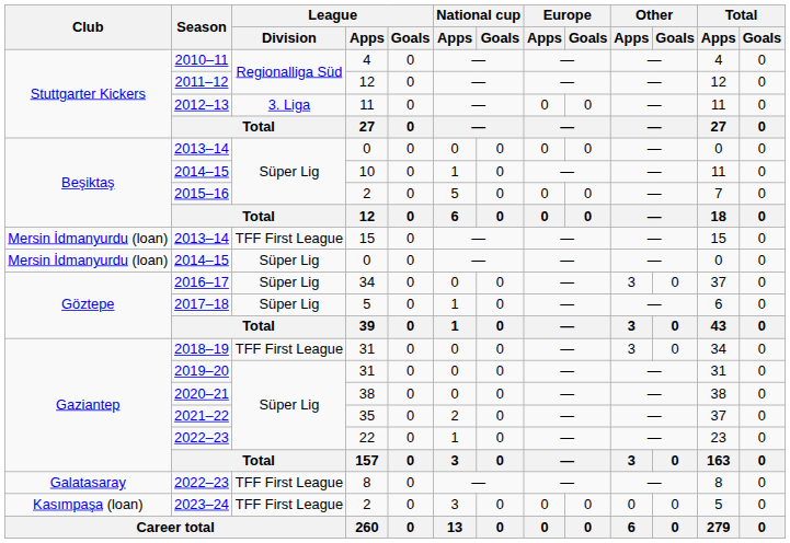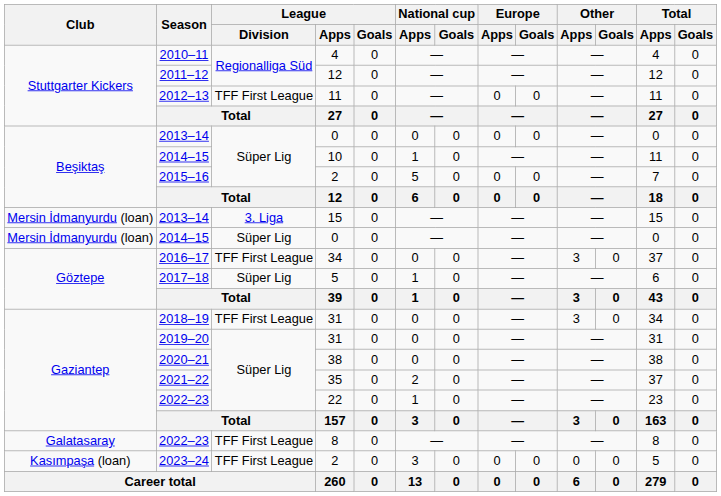 <table class="wikitable" style="text-align:center">
 <tr>
 <th rowspan="2">Club</th>
 <th rowspan="2">Season</th>
 <th colspan="3">League</th>
 <th colspan="2">National cup</th>
 <th colspan="2">Europe</th>
 <th colspan="2">Other</th>
 <th colspan="2">Total</th>
 </tr>
 <tr>
 <th>Division</th>
 <th>Apps</th>
 <th>Goals</th>
 <th>Apps</th>
 <th>Goals</th>
 <th>Apps</th>
 <th>Goals</th>
 <th>Apps</th>
 <th>Goals</th>
 <th>Apps</th>
 <th>Goals</th>
 </tr>
 <tr>
 <td rowspan="4"><a href='#'>Stuttgarter Kickers</a></td>
 <td><a href='#'>2010–11</a></td>
 <td rowspan="2"><a href='#'>Regionalliga Süd</a></td>
 <td>4</td>
 <td>0</td>
 <td colspan="2">—</td>
 <td colspan="2">—</td>
 <td colspan="2">—</td>
 <td>4</td>
 <td>0</td>
 </tr>
 <tr>
 <td><a href='#'>2011–12</a></td>
 <td>12</td>
 <td>0</td>
 <td colspan="2">—</td>
 <td colspan="2">—</td>
 <td colspan="2">—</td>
 <td>12</td>
 <td>0</td>
 </tr>
 <tr>
 <td><a href='#'>2012–13</a></td>
-<td><a href='#'>3. Liga</a></td>
+<td>TFF First League</td>
 <td>11</td>
 <td>0</td>
 <td colspan="2">—</td>
 <td>0</td>
 <td>0</td>
 <td colspan="2">—</td>
 <td>11</td>
 <td>0</td>
 </tr>
 <tr>
 <th colspan="2">Total</th>
 <th>27</th>
 <th>0</th>
 <th colspan="2">—</th>
 <th colspan="2">—</th>
 <th colspan="2">—</th>
 <th>27</th>
 <th>0</th>
 </tr>
 <tr>
 <td rowspan="4"><a href='#'>Beşiktaş</a></td>
 <td><a href='#'>2013–14</a></td>
 <td rowspan="3">Süper Lig</td>
 <td>0</td>
 <td>0</td>
 <td>0</td>
 <td>0</td>
 <td>0</td>
 <td>0</td>
 <td colspan="2">—</td>
 <td>0</td>
 <td>0</td>
 </tr>
 <tr>
 <td><a href='#'>2014–15</a></td>
 <td>10</td>
 <td>0</td>
 <td>1</td>
 <td>0</td>
 <td colspan="2">—</td>
 <td colspan="2">—</td>
 <td>11</td>
 <td>0</td>
 </tr>
 <tr>
 <td><a href='#'>2015–16</a></td>
 <td>2</td>
 <td>0</td>
 <td>5</td>
 <td>0</td>
 <td>0</td>
 <td>0</td>
 <td colspan="2">—</td>
 <td>7</td>
 <td>0</td>
 </tr>
 <tr>
 <th colspan="2">Total</th>
 <th>12</th>
 <th>0</th>
 <th>6</th>
 <th>0</th>
 <th>0</th>
 <th>0</th>
 <th colspan="2">—</th>
 <th>18</th>
 <th>0</th>
 </tr>
 <tr>
 <td><a href='#'>Mersin İdmanyurdu</a> (loan)</td>
 <td><a href='#'>2013–14</a></td>
-<td>TFF First League</td>
+<td><a href='#'>3. Liga</a></td>
 <td>15</td>
 <td>0</td>
 <td colspan="2">—</td>
 <td colspan="2">—</td>
 <td colspan="2">—</td>
 <td>15</td>
 <td>0</td>
 </tr>
 <tr>
 <td><a href='#'>Mersin İdmanyurdu</a> (loan)</td>
 <td><a href='#'>2014–15</a></td>
 <td>Süper Lig</td>
 <td>0</td>
 <td>0</td>
 <td colspan="2">—</td>
 <td colspan="2">—</td>
 <td colspan="2">—</td>
 <td>0</td>
 <td>0</td>
 </tr>
 <tr>
 <td rowspan="3"><a href='#'>Göztepe</a></td>
 <td><a href='#'>2016–17</a></td>
-<td>Süper Lig</td>
+<td>TFF First League</td>
 <td>34</td>
 <td>0</td>
 <td>0</td>
 <td>0</td>
 <td colspan="2">—</td>
 <td>3</td>
 <td>0</td>
 <td>37</td>
 <td>0</td>
 </tr>
 <tr>
 <td><a href='#'>2017–18</a></td>
 <td>Süper Lig</td>
 <td>5</td>
 <td>0</td>
 <td>1</td>
 <td>0</td>
 <td colspan="2">—</td>
 <td colspan="2">—</td>
 <td>6</td>
 <td>0</td>
 </tr>
 <tr>
 <th colspan="2">Total</th>
 <th>39</th>
 <th>0</th>
 <th>1</th>
 <th>0</th>
 <th colspan="2">—</th>
 <th>3</th>
 <th>0</th>
 <th>43</th>
 <th>0</th>
 </tr>
 <tr>
 <td rowspan="6"><a href='#'>Gaziantep</a></td>
 <td><a href='#'>2018–19</a></td>
 <td>TFF First League</td>
 <td>31</td>
 <td>0</td>
 <td>0</td>
 <td>0</td>
 <td colspan="2">—</td>
 <td>3</td>
 <td>0</td>
 <td>34</td>
 <td>0</td>
 </tr>
 <tr>
 <td><a href='#'>2019–20</a></td>
 <td rowspan="4">Süper Lig</td>
 <td>31</td>
 <td>0</td>
 <td>0</td>
 <td>0</td>
 <td colspan="2">—</td>
 <td colspan="2">—</td>
 <td>31</td>
 <td>0</td>
 </tr>
 <tr>
 <td><a href='#'>2020–21</a></td>
 <td>38</td>
 <td>0</td>
 <td>0</td>
 <td>0</td>
 <td colspan="2">—</td>
 <td colspan="2">—</td>
 <td>38</td>
 <td>0</td>
 </tr>
 <tr>
 <td><a href='#'>2021–22</a></td>
 <td>35</td>
 <td>0</td>
 <td>2</td>
 <td>0</td>
 <td colspan="2">—</td>
 <td colspan="2">—</td>
 <td>37</td>
 <td>0</td>
 </tr>
 <tr>
 <td><a href='#'>2022–23</a></td>
 <td>22</td>
 <td>0</td>
 <td>1</td>
 <td>0</td>
 <td colspan="2">—</td>
 <td colspan="2">—</td>
 <td>23</td>
 <td>0</td>
 </tr>
 <tr>
 <th colspan="2">Total</th>
 <th>157</th>
 <th>0</th>
 <th>3</th>
 <th>0</th>
 <th colspan="2">—</th>
 <th>3</th>
 <th>0</th>
 <th>163</th>
 <th>0</th>
 </tr>
 <tr>
 <td><a href='#'>Galatasaray</a></td>
 <td><a href='#'>2022–23</a></td>
 <td>TFF First League</td>
 <td>8</td>
 <td>0</td>
 <td colspan="2">—</td>
 <td colspan="2">—</td>
 <td colspan="2">—</td>
 <td>8</td>
 <td>0</td>
 </tr>
 <tr>
 <td><a href='#'>Kasımpaşa</a> (loan)</td>
 <td><a href='#'>2023–24</a></td>
 <td>TFF First League</td>
 <td>2</td>
 <td>0</td>
 <td>3</td>
 <td>0</td>
 <td>0</td>
 <td>0</td>
 <td>0</td>
 <td>0</td>
 <td>5</td>
 <td>0</td>
 </tr>
 <tr>
 <th colspan="3">Career total</th>
 <th>260</th>
 <th>0</th>
 <th>13</th>
 <th>0</th>
 <th>0</th>
 <th>0</th>
 <th>6</th>
 <th>0</th>
 <th>279</th>
 <th>0</th>
 </tr>
 </table>
